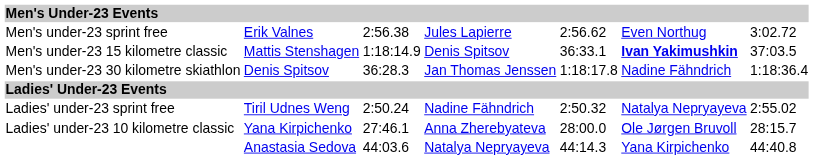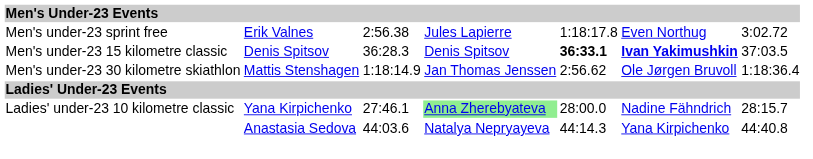 <table>
 <tr style="background:#ccc;">
 <td colspan=7><strong>Men's Under-23 Events</strong></td>
 </tr>
 <tr>
 <td>Men's under-23 sprint free</td>
 <td><a href='#'>Erik Valnes</a><br></td>
 <td>2:56.38</td>
 <td><a href='#'>Jules Lapierre</a><br></td>
-<td>2:56.62</td>
+<td>1:18:17.8</td>
 <td><a href='#'>Even Northug</a><br></td>
 <td>3:02.72</td>
 </tr>
 <tr>
 <td>Men's under-23 15 kilometre classic</td>
-<td><a href='#'>Mattis Stenshagen</a><br></td>
-<td>1:18:14.9</td>
 <td><a href='#'>Denis Spitsov</a><br></td>
-<td>36:33.1</td>
+<td>36:28.3</td>
+<td><a href='#'>Denis Spitsov</a><br></td>
+<td><strong>36:33.1</strong></td>
 <td><strong><a href='#'>Ivan Yakimushkin</a><br></strong></td>
 <td>37:03.5</td>
 </tr>
 <tr>
 <td>Men's under-23 30 kilometre skiathlon</td>
-<td><a href='#'>Denis Spitsov</a><br></td>
-<td>36:28.3</td>
+<td><a href='#'>Mattis Stenshagen</a><br></td>
+<td>1:18:14.9</td>
 <td><a href='#'>Jan Thomas Jenssen</a><br></td>
-<td>1:18:17.8</td>
-<td><a href='#'>Nadine Fähndrich</a><br></td>
+<td>2:56.62</td>
+<td><a href='#'>Ole Jørgen Bruvoll</a><br></td>
 <td>1:18:36.4</td>
 </tr>
 <tr style="background:#ccc;">
 <td colspan=7><strong>Ladies' Under-23 Events</strong></td>
 </tr>
 <tr>
-<td>Ladies' under-23 sprint free</td>
-<td><a href='#'>Tiril Udnes Weng</a><br></td>
-<td>2:50.24</td>
-<td><a href='#'>Nadine Fähndrich</a><br></td>
-<td>2:50.32</td>
-<td><a href='#'>Natalya Nepryayeva</a><br></td>
-<td>2:55.02</td>
-</tr>
-<tr>
 <td>Ladies' under-23 10 kilometre classic</td>
 <td><a href='#'>Yana Kirpichenko</a><br></td>
 <td>27:46.1</td>
-<td><a href='#'>Anna Zherebyateva</a><br></td>
+<td style="background: lightgreen;"><a href='#'>Anna Zherebyateva</a><br></td>
 <td>28:00.0</td>
-<td><a href='#'>Ole Jørgen Bruvoll</a><br></td>
+<td><a href='#'>Nadine Fähndrich</a><br></td>
 <td>28:15.7</td>
 </tr>
 <tr>
 <td></td>
 <td><a href='#'>Anastasia Sedova</a><br></td>
 <td>44:03.6</td>
 <td><a href='#'>Natalya Nepryayeva</a><br></td>
 <td>44:14.3</td>
 <td><a href='#'>Yana Kirpichenko</a><br></td>
 <td>44:40.8</td>
 </tr>
 </table>
